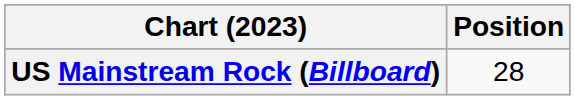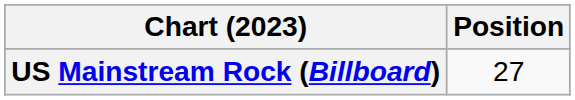 <table class="wikitable sortable plainrowheaders" style="text-align:center">
 <tr>
 <th scope="col">Chart (2023)</th>
 <th scope="col">Position</th>
 </tr>
 <tr>
 <th scope="row">US <a href='#'>Mainstream Rock</a> (<em><a href='#'>Billboard</a></em>)</th>
-<td>28</td>
+<td>27</td>
 </tr>
 </table>
